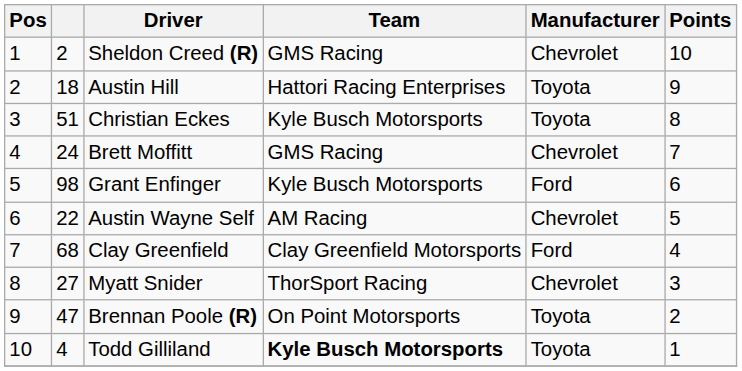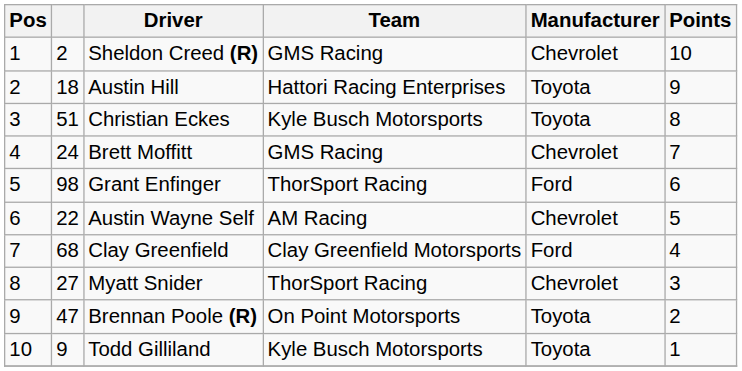 <table class="wikitable" style="font-size:98%">
 <tr>
 <th>Pos</th>
 <th></th>
 <th>Driver</th>
 <th>Team</th>
 <th>Manufacturer</th>
 <th>Points</th>
 </tr>
 <tr>
 <td>1</td>
 <td>2</td>
 <td>Sheldon Creed <strong>(R)</strong></td>
 <td>GMS Racing</td>
 <td>Chevrolet</td>
 <td>10</td>
 </tr>
 <tr>
 <td>2</td>
 <td>18</td>
 <td>Austin Hill</td>
 <td>Hattori Racing Enterprises</td>
 <td>Toyota</td>
 <td>9</td>
 </tr>
 <tr>
 <td>3</td>
 <td>51</td>
 <td>Christian Eckes</td>
 <td>Kyle Busch Motorsports</td>
 <td>Toyota</td>
 <td>8</td>
 </tr>
 <tr>
 <td>4</td>
 <td>24</td>
 <td>Brett Moffitt</td>
 <td>GMS Racing</td>
 <td>Chevrolet</td>
 <td>7</td>
 </tr>
 <tr>
 <td>5</td>
 <td>98</td>
 <td>Grant Enfinger</td>
-<td>Kyle Busch Motorsports</td>
+<td>ThorSport Racing</td>
 <td>Ford</td>
 <td>6</td>
 </tr>
 <tr>
 <td>6</td>
 <td>22</td>
 <td>Austin Wayne Self</td>
 <td>AM Racing</td>
 <td>Chevrolet</td>
 <td>5</td>
 </tr>
 <tr>
 <td>7</td>
 <td>68</td>
 <td>Clay Greenfield</td>
 <td>Clay Greenfield Motorsports</td>
 <td>Ford</td>
 <td>4</td>
 </tr>
 <tr>
 <td>8</td>
 <td>27</td>
 <td>Myatt Snider</td>
 <td>ThorSport Racing</td>
 <td>Chevrolet</td>
 <td>3</td>
 </tr>
 <tr>
 <td>9</td>
 <td>47</td>
 <td>Brennan Poole <strong>(R)</strong></td>
 <td>On Point Motorsports</td>
 <td>Toyota</td>
 <td>2</td>
 </tr>
 <tr>
 <td>10</td>
-<td>4</td>
+<td>9</td>
 <td>Todd Gilliland</td>
-<td><strong>Kyle Busch Motorsports</strong></td>
+<td>Kyle Busch Motorsports</td>
 <td>Toyota</td>
 <td>1</td>
 </tr>
 <tr>
 </tr>
 </table>
